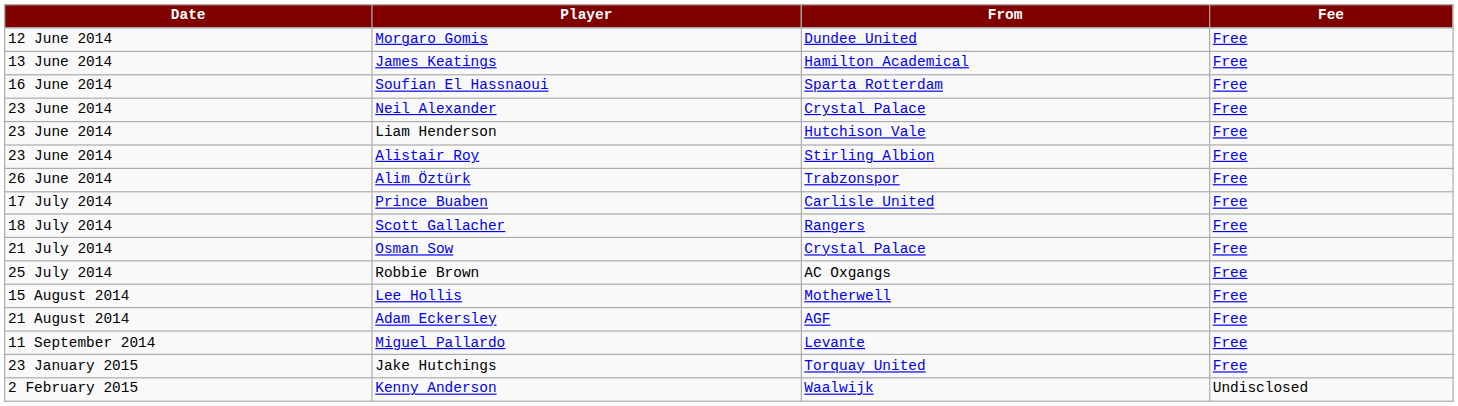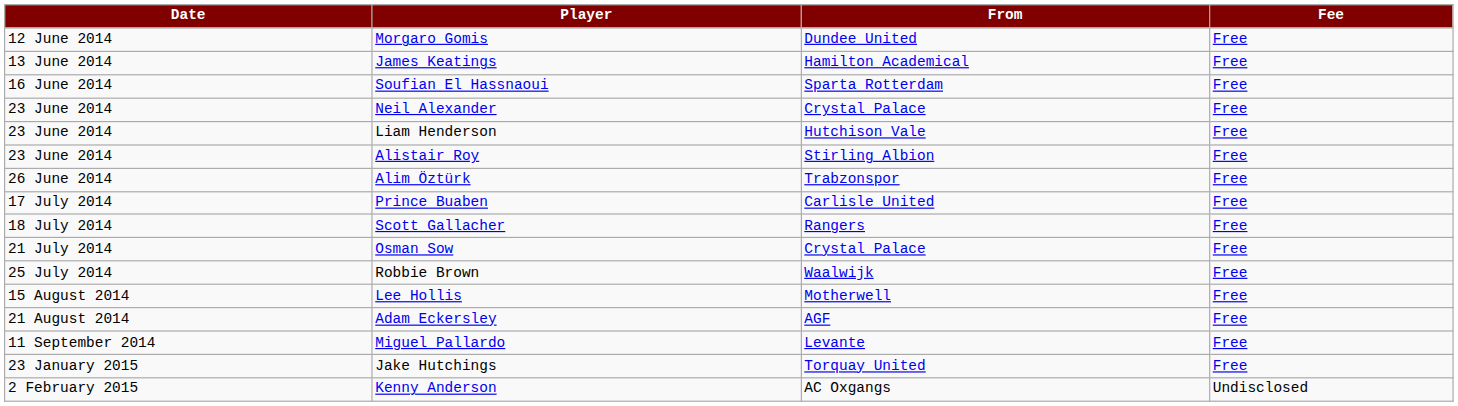 <table class="wikitable" style="text-align:center; font-size:95%;width:98%; text-align:left">
 <tr>
 <th style="background:maroon; color:white;" scope="col">Date</th>
 <th style="background:maroon; color:white;" scope="col">Player</th>
 <th style="background:maroon; color:white;" scope="col">From</th>
 <th style="background:maroon; color:white;" scope="col">Fee</th>
 </tr>
 <tr>
 <td>12 June 2014</td>
 <td> <a href='#'>Morgaro Gomis</a></td>
 <td> <a href='#'>Dundee United</a></td>
 <td><a href='#'>Free</a></td>
 </tr>
 <tr>
 <td>13 June 2014</td>
 <td> <a href='#'>James Keatings</a></td>
 <td> <a href='#'>Hamilton Academical</a></td>
 <td><a href='#'>Free</a></td>
 </tr>
 <tr>
 <td>16 June 2014</td>
 <td> <a href='#'>Soufian El Hassnaoui</a></td>
 <td> <a href='#'>Sparta Rotterdam</a></td>
 <td><a href='#'>Free</a></td>
 </tr>
 <tr>
 <td>23 June 2014</td>
 <td> <a href='#'>Neil Alexander</a></td>
 <td> <a href='#'>Crystal Palace</a></td>
 <td><a href='#'>Free</a></td>
 </tr>
 <tr>
 <td>23 June 2014</td>
 <td> Liam Henderson</td>
 <td> <a href='#'>Hutchison Vale</a></td>
 <td><a href='#'>Free</a></td>
 </tr>
 <tr>
 <td>23 June 2014</td>
 <td> <a href='#'>Alistair Roy</a></td>
 <td> <a href='#'>Stirling Albion</a></td>
 <td><a href='#'>Free</a></td>
 </tr>
 <tr>
 <td>26 June 2014</td>
 <td> <a href='#'>Alim Öztürk</a></td>
 <td> <a href='#'>Trabzonspor</a></td>
 <td><a href='#'>Free</a></td>
 </tr>
 <tr>
 <td>17 July 2014</td>
 <td> <a href='#'>Prince Buaben</a></td>
 <td> <a href='#'>Carlisle United</a></td>
 <td><a href='#'>Free</a></td>
 </tr>
 <tr>
 <td>18 July 2014</td>
 <td> <a href='#'>Scott Gallacher</a></td>
 <td> <a href='#'>Rangers</a></td>
 <td><a href='#'>Free</a></td>
 </tr>
 <tr>
 <td>21 July 2014</td>
 <td> <a href='#'>Osman Sow</a></td>
 <td> <a href='#'>Crystal Palace</a></td>
 <td><a href='#'>Free</a></td>
 </tr>
 <tr>
 <td>25 July 2014</td>
 <td> Robbie Brown</td>
-<td> AC Oxgangs</td>
+<td> <a href='#'>Waalwijk</a></td>
 <td><a href='#'>Free</a></td>
 </tr>
 <tr>
 <td>15 August 2014</td>
 <td> <a href='#'>Lee Hollis</a></td>
 <td> <a href='#'>Motherwell</a></td>
 <td><a href='#'>Free</a></td>
 </tr>
 <tr>
 <td>21 August 2014</td>
 <td> <a href='#'>Adam Eckersley</a></td>
 <td> <a href='#'>AGF</a></td>
 <td><a href='#'>Free</a></td>
 </tr>
 <tr>
 <td>11 September 2014</td>
 <td> <a href='#'>Miguel Pallardo</a></td>
 <td> <a href='#'>Levante</a></td>
 <td><a href='#'>Free</a></td>
 </tr>
 <tr>
 <td>23 January 2015</td>
 <td> Jake Hutchings</td>
 <td> <a href='#'>Torquay United</a></td>
 <td><a href='#'>Free</a></td>
 </tr>
 <tr>
 <td>2 February 2015</td>
 <td> <a href='#'>Kenny Anderson</a></td>
-<td> <a href='#'>Waalwijk</a></td>
+<td> AC Oxgangs</td>
 <td>Undisclosed</td>
 </tr>
 </table>
